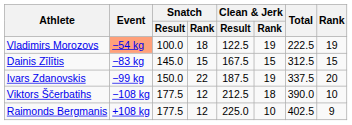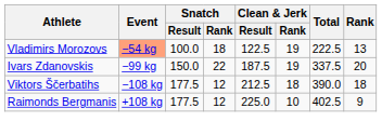 <table class="wikitable" style="font-size:90%">
 <tr>
 <th rowspan="2">Athlete</th>
 <th rowspan="2">Event</th>
 <th colspan="2">Snatch</th>
 <th colspan="2">Clean & Jerk</th>
 <th rowspan="2">Total</th>
 <th rowspan="2">Rank</th>
 </tr>
 <tr style="font-size:95%">
 <th>Result</th>
 <th>Rank</th>
 <th>Result</th>
 <th>Rank</th>
 </tr>
 <tr align=center>
 <td align=left><a href='#'>Vladimirs Morozovs</a></td>
 <td align=left style="background: lightsalmon;"><a href='#'>−54 kg</a></td>
 <td>100.0</td>
 <td>18</td>
 <td>122.5</td>
 <td>19</td>
 <td>222.5</td>
-<td>19</td>
-</tr>
-<tr align=center>
-<td align=left><a href='#'>Dainis Zīlītis</a></td>
-<td align=left rowspan=1><a href='#'>−83 kg</a></td>
-<td>145.0</td>
-<td>15</td>
-<td>167.5</td>
-<td>15</td>
-<td>312.5</td>
-<td>15</td>
+<td>13</td>
 </tr>
 <tr align=center>
 <td align=left><a href='#'>Ivars Zdanovskis</a></td>
 <td align=left rowspan=1><a href='#'>−99 kg</a></td>
 <td>150.0</td>
 <td>22</td>
 <td>187.5</td>
 <td>19</td>
 <td>337.5</td>
 <td>20</td>
 </tr>
 <tr align=center>
 <td align=left><a href='#'>Viktors Ščerbatihs</a></td>
 <td align=left><a href='#'>−108 kg</a></td>
 <td>177.5</td>
 <td>12</td>
 <td>212.5</td>
 <td>18</td>
 <td>390.0</td>
-<td>10</td>
+<td>18</td>
 </tr>
 <tr align=center>
 <td align=left><a href='#'>Raimonds Bergmanis</a></td>
 <td align=left><a href='#'>+108 kg</a></td>
 <td>177.5</td>
 <td>12</td>
 <td>225.0</td>
 <td>10</td>
 <td>402.5</td>
 <td>9</td>
 </tr>
 </table>
